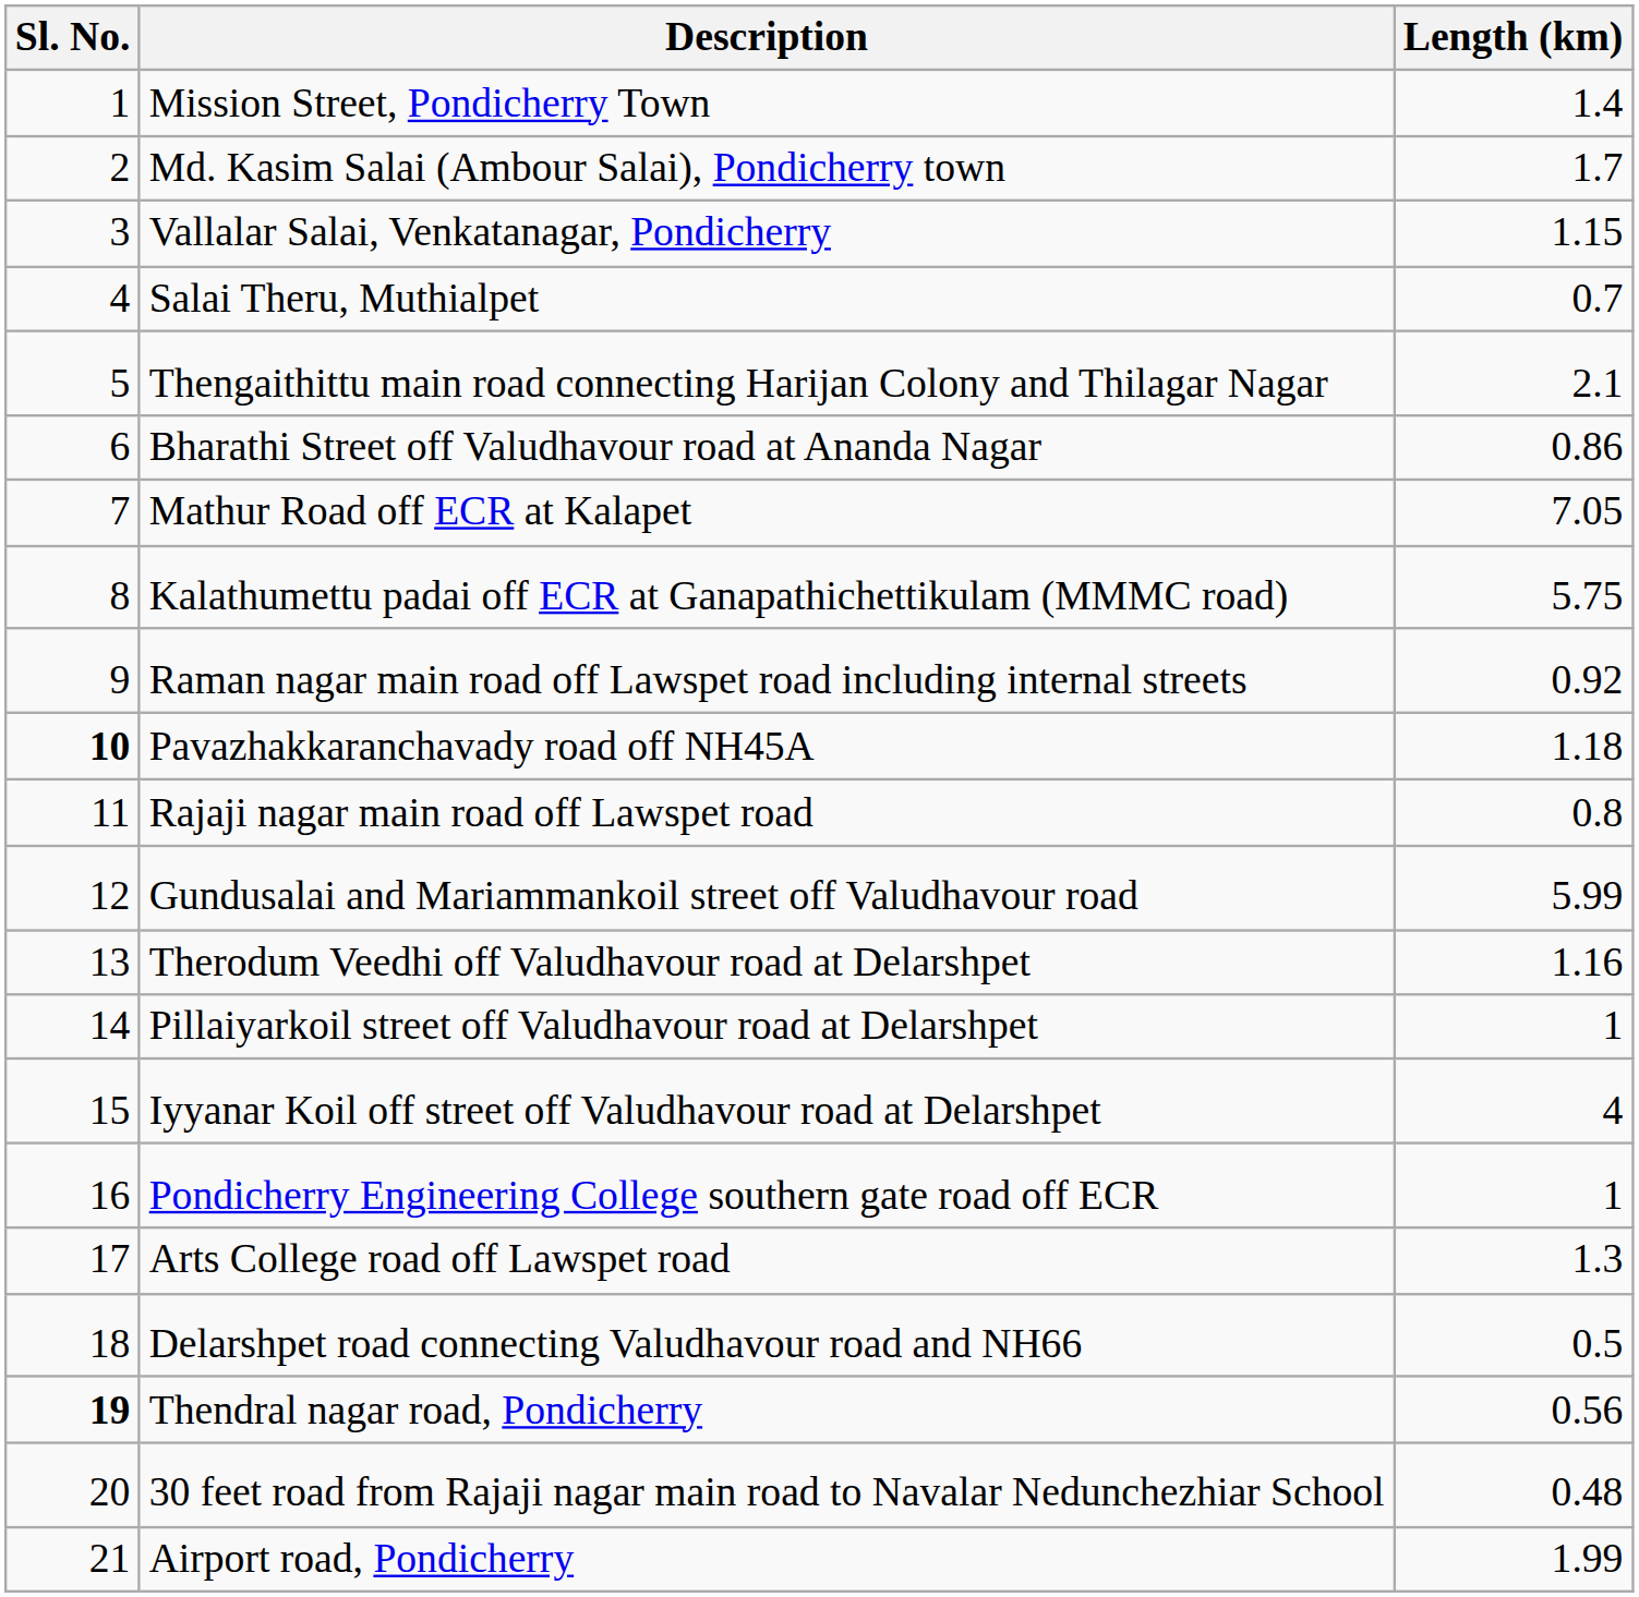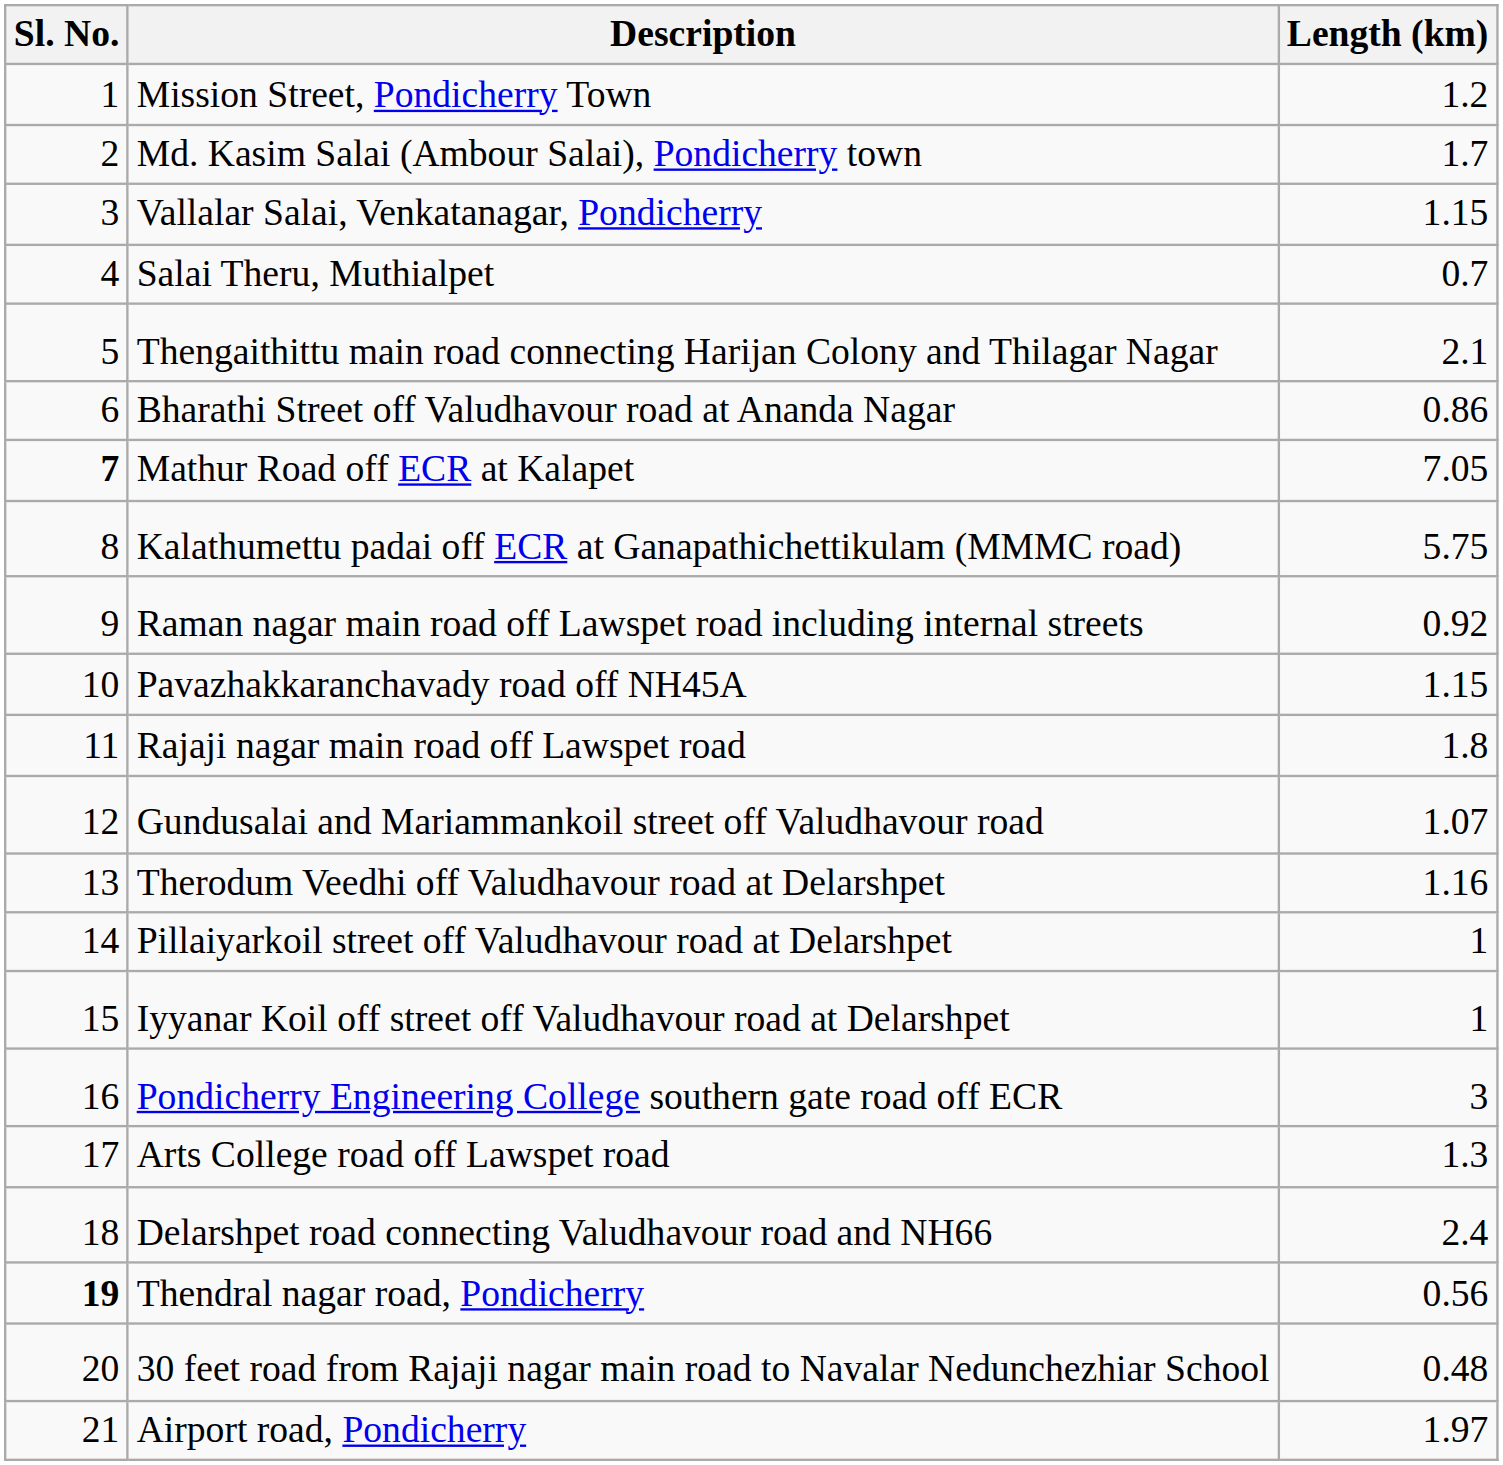 <table class="wikitable">
 <tr style="font-weight:bold" align="center" valign="bottom">
 <th>Sl. No.</th>
 <th>Description</th>
 <th>Length (km)</th>
 </tr>
 <tr>
 <td Height="12.75" align="right" valign="bottom">1</td>
 <td valign="bottom">Mission Street, <a href='#'>Pondicherry</a> Town</td>
-<td align="right" valign="bottom">1.4</td>
+<td align="right" valign="bottom">1.2</td>
 </tr>
 <tr>
 <td Height="12.75" align="right" valign="bottom">2</td>
 <td valign="bottom">Md. Kasim Salai (Ambour Salai), <a href='#'>Pondicherry</a> town</td>
 <td align="right" valign="bottom">1.7</td>
 </tr>
 <tr>
 <td Height="12.75" align="right" valign="bottom">3</td>
 <td valign="bottom">Vallalar Salai, Venkatanagar, <a href='#'>Pondicherry</a></td>
 <td align="right" valign="bottom">1.15</td>
 </tr>
 <tr>
 <td Height="12.75" align="right" valign="bottom">4</td>
 <td valign="bottom">Salai Theru, Muthialpet</td>
 <td align="right" valign="bottom">0.7</td>
 </tr>
 <tr>
 <td Height="25.5" align="right" valign="bottom">5</td>
 <td valign="bottom">Thengaithittu main road connecting Harijan Colony and Thilagar Nagar</td>
 <td align="right" valign="bottom">2.1</td>
 </tr>
 <tr>
 <td Height="12.75" align="right" valign="bottom">6</td>
 <td valign="bottom">Bharathi Street off Valudhavour road at Ananda Nagar</td>
 <td align="right" valign="bottom">0.86</td>
 </tr>
 <tr>
-<td Height="12.75" align="right" valign="bottom">7</td>
+<td Height="12.75" align="right" valign="bottom"><strong>7</strong></td>
 <td valign="bottom">Mathur Road off <a href='#'>ECR</a> at Kalapet</td>
 <td align="right" valign="bottom">7.05</td>
 </tr>
 <tr>
 <td Height="25.5" align="right" valign="bottom">8</td>
 <td valign="bottom">Kalathumettu padai off <a href='#'>ECR</a> at Ganapathichettikulam (MMMC road)</td>
 <td align="right" valign="bottom">5.75</td>
 </tr>
 <tr>
 <td Height="25.5" align="right" valign="bottom">9</td>
 <td valign="bottom">Raman nagar main road off Lawspet road including internal streets</td>
 <td align="right" valign="bottom">0.92</td>
 </tr>
 <tr>
-<td Height="18.75" align="right" valign="bottom"><strong>10</strong></td>
+<td Height="18.75" align="right" valign="bottom">10</td>
 <td valign="bottom">Pavazhakkaranchavady road off NH45A</td>
-<td align="right" valign="bottom">1.18</td>
+<td align="right" valign="bottom">1.15</td>
 </tr>
 <tr>
 <td Height="12.75" align="right" valign="bottom">11</td>
 <td valign="bottom">Rajaji nagar main road off Lawspet road</td>
-<td align="right" valign="bottom">0.8</td>
+<td align="right" valign="bottom">1.8</td>
 </tr>
 <tr>
 <td Height="25.5" align="right" valign="bottom">12</td>
 <td valign="bottom">Gundusalai and Mariammankoil street off Valudhavour road</td>
-<td align="right" valign="bottom">5.99</td>
+<td align="right" valign="bottom">1.07</td>
 </tr>
 <tr>
 <td Height="12.75" align="right" valign="bottom">13</td>
 <td valign="bottom">Therodum Veedhi off Valudhavour road at Delarshpet</td>
 <td align="right" valign="bottom">1.16</td>
 </tr>
 <tr>
 <td Height="12.75" align="right" valign="bottom">14</td>
 <td valign="bottom">Pillaiyarkoil street off Valudhavour road at Delarshpet</td>
 <td align="right" valign="bottom">1</td>
 </tr>
 <tr>
 <td Height="25.5" align="right" valign="bottom">15</td>
 <td valign="bottom">Iyyanar Koil off street off Valudhavour road at Delarshpet</td>
-<td align="right" valign="bottom">4</td>
+<td align="right" valign="bottom">1</td>
 </tr>
 <tr>
 <td Height="25.5" align="right" valign="bottom">16</td>
 <td valign="bottom"><a href='#'>Pondicherry Engineering College</a> southern gate road off ECR</td>
-<td align="right" valign="bottom">1</td>
+<td align="right" valign="bottom">3</td>
 </tr>
 <tr>
 <td Height="12.75" align="right" valign="bottom">17</td>
 <td valign="bottom">Arts College road off Lawspet road</td>
 <td align="right" valign="bottom">1.3</td>
 </tr>
 <tr>
 <td Height="25.5" align="right" valign="bottom">18</td>
 <td valign="bottom">Delarshpet road connecting Valudhavour road and NH66</td>
-<td align="right" valign="bottom">0.5</td>
+<td align="right" valign="bottom">2.4</td>
 </tr>
 <tr>
 <td Height="12.75" align="right" valign="bottom"><strong>19</strong></td>
 <td valign="bottom">Thendral nagar road, <a href='#'>Pondicherry</a></td>
 <td align="right" valign="bottom">0.56</td>
 </tr>
 <tr>
 <td Height="25.5" align="right" valign="bottom">20</td>
 <td valign="bottom">30 feet road from Rajaji nagar main road to Navalar Nedunchezhiar School</td>
 <td align="right" valign="bottom">0.48</td>
 </tr>
 <tr>
 <td Height="12.75" align="right" valign="bottom">21</td>
 <td valign="bottom">Airport road, <a href='#'>Pondicherry</a></td>
-<td align="right" valign="bottom">1.99</td>
+<td align="right" valign="bottom">1.97</td>
 </tr>
 </table>
